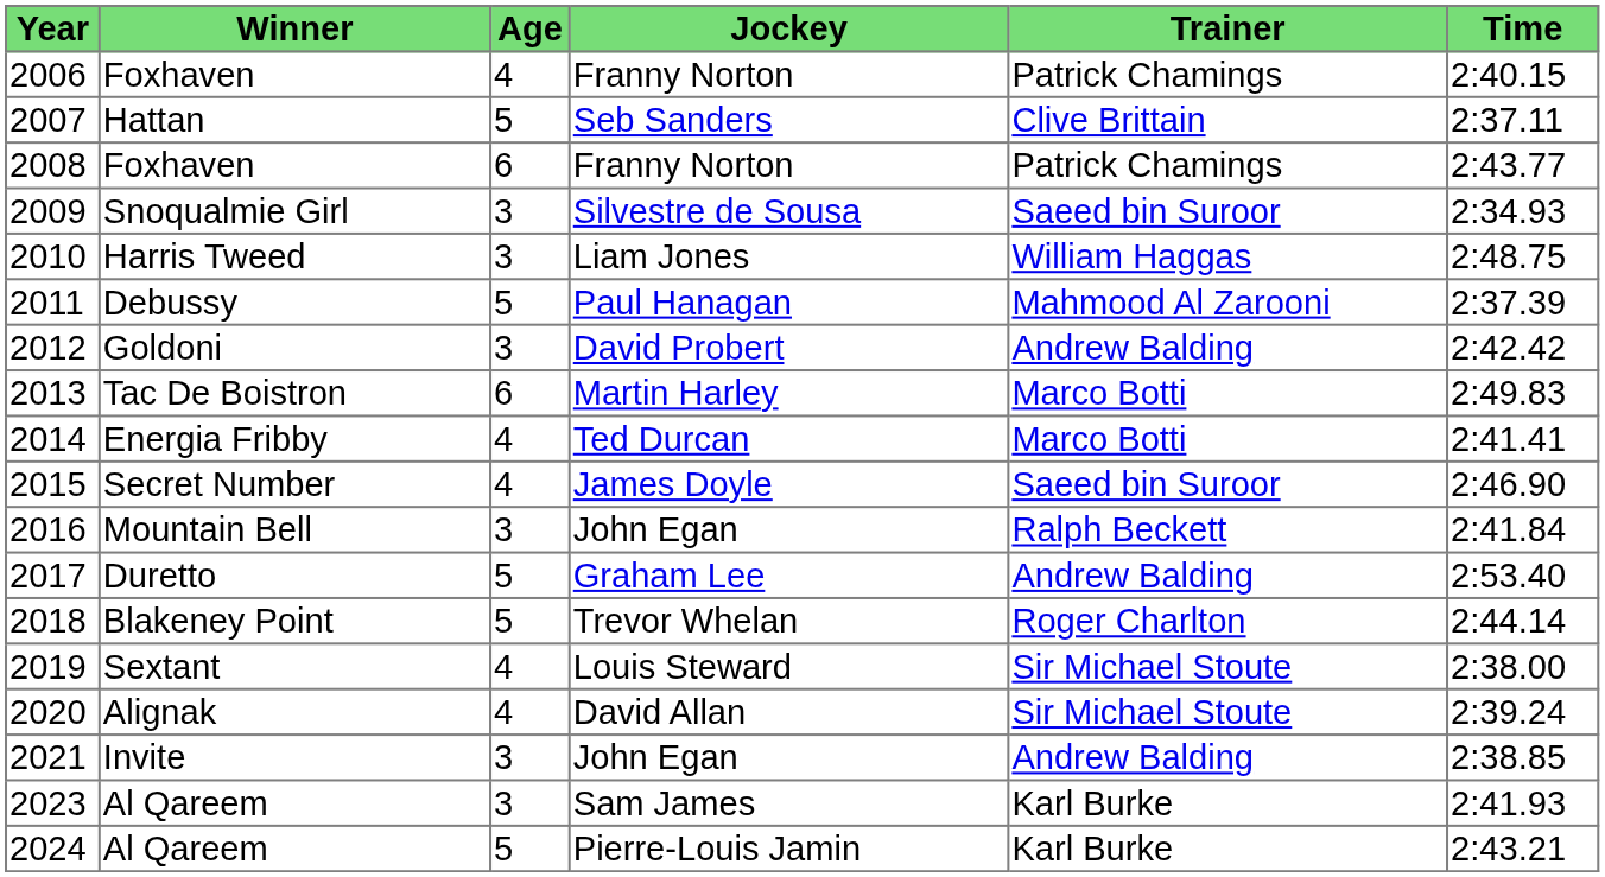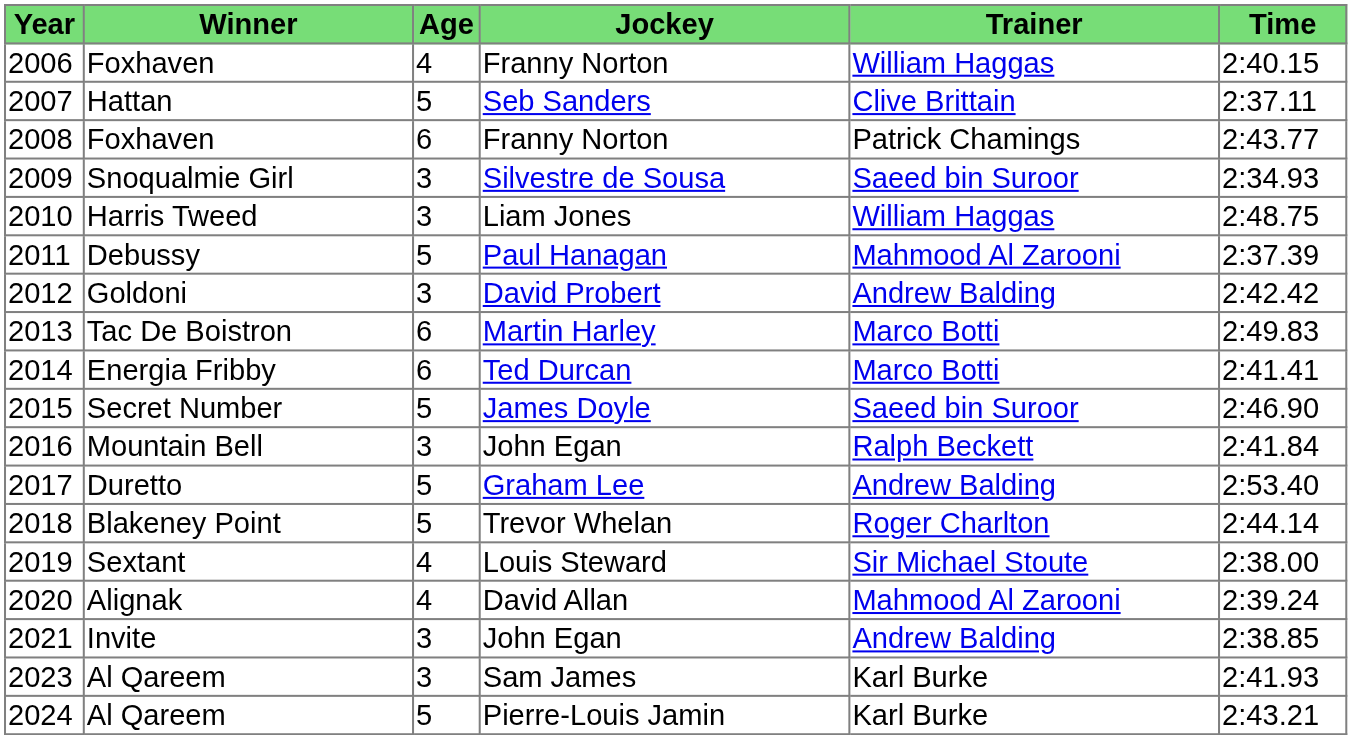 <table class = "sortable" | border="1" style="border-collapse: collapse; font-size:90%">
 <tr bgcolor="#77dd77" align="center">
 <th style="width:36px"><strong>Year</strong></th>
 <th style="width:160px"><strong>Winner</strong></th>
 <th style="width:30px"><strong>Age</strong></th>
 <th style="width:180px"><strong>Jockey</strong></th>
 <th style="width:180px"><strong>Trainer</strong></th>
 <th style="width:60px"><strong>Time</strong></th>
 </tr>
 <tr>
 <td>2006</td>
 <td>Foxhaven</td>
 <td>4</td>
 <td>Franny Norton</td>
-<td>Patrick Chamings</td>
+<td><a href='#'>William Haggas</a></td>
 <td>2:40.15</td>
 </tr>
 <tr>
 <td>2007</td>
 <td>Hattan</td>
 <td>5</td>
 <td><a href='#'>Seb Sanders</a></td>
 <td><a href='#'>Clive Brittain</a></td>
 <td>2:37.11</td>
 </tr>
 <tr>
 <td>2008</td>
 <td>Foxhaven</td>
 <td>6</td>
 <td>Franny Norton</td>
 <td>Patrick Chamings</td>
 <td>2:43.77</td>
 </tr>
 <tr>
 <td>2009</td>
 <td>Snoqualmie Girl</td>
 <td>3</td>
 <td><a href='#'>Silvestre de Sousa</a></td>
 <td><a href='#'>Saeed bin Suroor</a></td>
 <td>2:34.93</td>
 </tr>
 <tr>
 <td>2010</td>
 <td>Harris Tweed</td>
 <td>3</td>
 <td>Liam Jones</td>
 <td><a href='#'>William Haggas</a></td>
 <td>2:48.75</td>
 </tr>
 <tr>
 <td>2011</td>
 <td>Debussy</td>
 <td>5</td>
 <td><a href='#'>Paul Hanagan</a></td>
 <td><a href='#'>Mahmood Al Zarooni</a></td>
 <td>2:37.39</td>
 </tr>
 <tr>
 <td>2012</td>
 <td>Goldoni</td>
 <td>3</td>
 <td><a href='#'>David Probert</a></td>
 <td><a href='#'>Andrew Balding</a></td>
 <td>2:42.42</td>
 </tr>
 <tr>
 <td>2013</td>
 <td>Tac De Boistron</td>
 <td>6</td>
 <td><a href='#'>Martin Harley</a></td>
 <td><a href='#'>Marco Botti</a></td>
 <td>2:49.83</td>
 </tr>
 <tr>
 <td>2014</td>
 <td>Energia Fribby</td>
-<td>4</td>
+<td>6</td>
 <td><a href='#'>Ted Durcan</a></td>
 <td><a href='#'>Marco Botti</a></td>
 <td>2:41.41</td>
 </tr>
 <tr>
 <td>2015</td>
 <td>Secret Number</td>
-<td>4</td>
+<td>5</td>
 <td><a href='#'>James Doyle</a></td>
 <td><a href='#'>Saeed bin Suroor</a></td>
 <td>2:46.90</td>
 </tr>
 <tr>
 <td>2016</td>
 <td>Mountain Bell</td>
 <td>3</td>
 <td>John Egan</td>
 <td><a href='#'>Ralph Beckett</a></td>
 <td>2:41.84</td>
 </tr>
 <tr>
 <td>2017</td>
 <td>Duretto</td>
 <td>5</td>
 <td><a href='#'>Graham Lee</a></td>
 <td><a href='#'>Andrew Balding</a></td>
 <td>2:53.40</td>
 </tr>
 <tr>
 <td>2018</td>
 <td>Blakeney Point</td>
 <td>5</td>
 <td>Trevor Whelan</td>
 <td><a href='#'>Roger Charlton</a></td>
 <td>2:44.14</td>
 </tr>
 <tr>
 <td>2019</td>
 <td>Sextant</td>
 <td>4</td>
 <td>Louis Steward</td>
 <td><a href='#'>Sir Michael Stoute</a></td>
 <td>2:38.00</td>
 </tr>
 <tr>
 <td>2020</td>
 <td>Alignak</td>
 <td>4</td>
 <td>David Allan</td>
-<td><a href='#'>Sir Michael Stoute</a></td>
+<td><a href='#'>Mahmood Al Zarooni</a></td>
 <td>2:39.24</td>
 </tr>
 <tr>
 <td>2021</td>
 <td>Invite</td>
 <td>3</td>
 <td>John Egan</td>
 <td><a href='#'>Andrew Balding</a></td>
 <td>2:38.85</td>
 </tr>
 <tr>
 <td>2023</td>
 <td>Al Qareem</td>
 <td>3</td>
 <td>Sam James</td>
 <td>Karl Burke</td>
 <td>2:41.93</td>
 </tr>
 <tr>
 <td>2024</td>
 <td>Al Qareem</td>
 <td>5</td>
 <td>Pierre-Louis Jamin</td>
 <td>Karl Burke</td>
 <td>2:43.21</td>
 </tr>
 </table>
